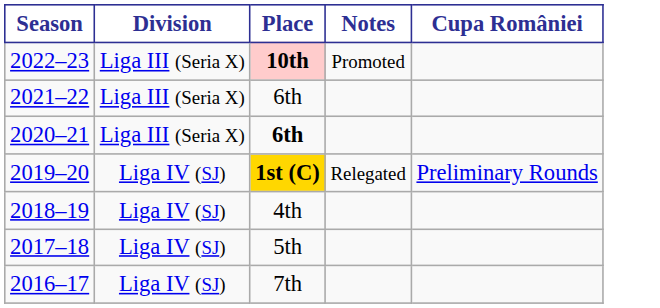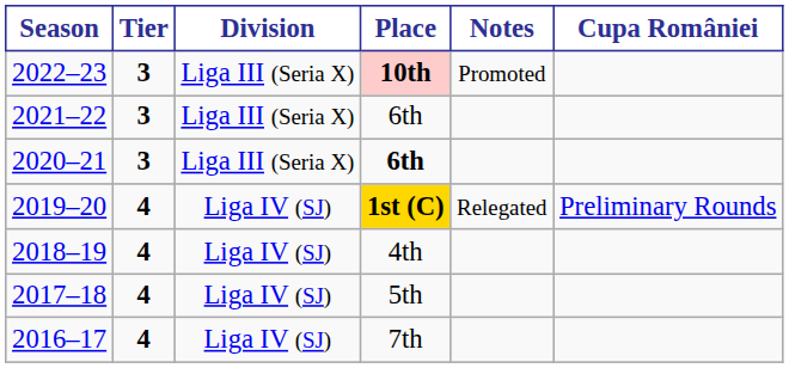 <table class="wikitable" style="text-align:center; font-size:90%">
 <tr>
 <th style="background:#ffffff;color:#2d2f93;border:1px solid #2d2f93;">Season</th>
+<th style="background:#ffffff;color:#2d2f93;border:1px solid #2d2f93;">Tier</th>
 <th style="background:#ffffff;color:#2d2f93;border:1px solid #2d2f93;">Division</th>
 <th style="background:#ffffff;color:#2d2f93;border:1px solid #2d2f93;">Place</th>
 <th style="background:#ffffff;color:#2d2f93;border:1px solid #2d2f93;">Notes</th>
 <th style="background:#ffffff;color:#2d2f93;border:1px solid #2d2f93;">Cupa României</th>
 </tr>
 <tr>
 <td><a href='#'>2022–23</a></td>
+<td><strong>3</strong></td>
 <td><a href='#'>Liga III</a> <small>(Seria X)</small></td>
 <td align=center bgcolor=#FFCCCC><strong>10th</strong></td>
 <td><small>Promoted</small></td>
 <td></td>
 </tr>
 <tr>
 <td><a href='#'>2021–22</a></td>
+<td><strong>3</strong></td>
 <td><a href='#'>Liga III</a> <small>(Seria X)</small></td>
 <td>6th</td>
 <td></td>
 <td></td>
 </tr>
 <tr>
 <td><a href='#'>2020–21</a></td>
+<td><strong>3</strong></td>
 <td><a href='#'>Liga III</a> <small>(Seria X)</small></td>
 <td><strong>6th</strong></td>
 <td></td>
 <td></td>
 </tr>
 <tr>
 <td><a href='#'>2019–20</a></td>
+<td><strong>4</strong></td>
 <td><a href='#'>Liga IV</a> <small>(<a href='#'>SJ</a>)</small></td>
 <td align=center bgcolor=gold><strong>1st (C)</strong></td>
 <td><small>Relegated</small></td>
 <td><a href='#'>Preliminary Rounds</a></td>
 </tr>
 <tr>
 <td><a href='#'>2018–19</a></td>
+<td><strong>4</strong></td>
 <td><a href='#'>Liga IV</a> <small>(<a href='#'>SJ</a>)</small></td>
 <td>4th</td>
 <td></td>
 <td></td>
 </tr>
 <tr>
 <td><a href='#'>2017–18</a></td>
+<td><strong>4</strong></td>
 <td><a href='#'>Liga IV</a> <small>(<a href='#'>SJ</a>)</small></td>
 <td>5th</td>
 <td></td>
 <td></td>
 </tr>
 <tr>
 <td><a href='#'>2016–17</a></td>
+<td><strong>4</strong></td>
 <td><a href='#'>Liga IV</a> <small>(<a href='#'>SJ</a>)</small></td>
 <td>7th</td>
 <td></td>
 <td></td>
 </tr>
 </table>
